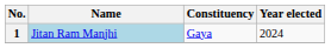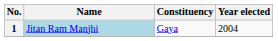 <table class="wikitable sortable">
 <tr>
 <th>No.</th>
 <th style="width:200px">Name</th>
 <th>Constituency</th>
 <th>Year elected</th>
 </tr>
 <tr>
 <th>1</th>
 <td style="background: lightblue;"><a href='#'>Jitan Ram Manjhi</a></td>
 <td><a href='#'>Gaya</a></td>
-<td>2024</td>
+<td>2004</td>
 </tr>
 <tr>
 </tr>
 </table>
